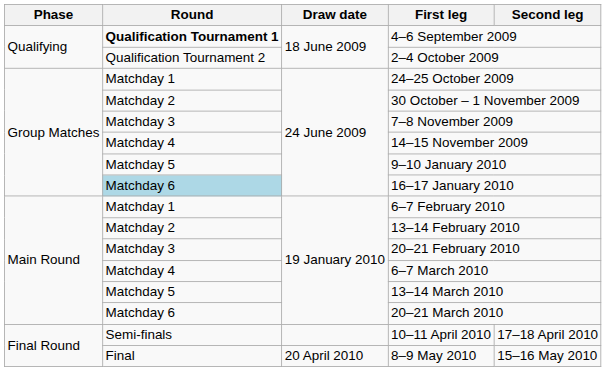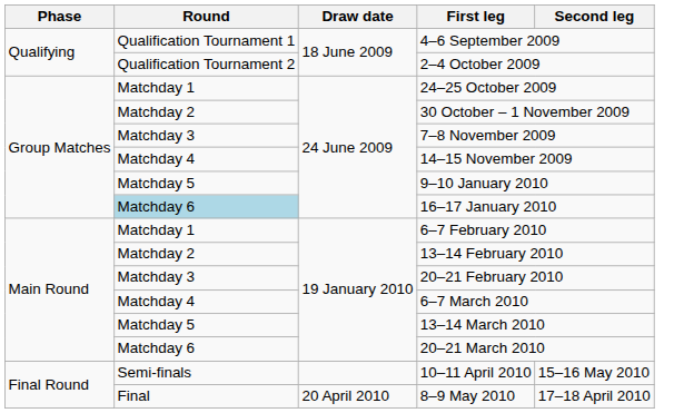 <table class="wikitable" border="1">
 <tr>
 <th>Phase</th>
 <th>Round</th>
 <th>Draw date</th>
 <th>First leg</th>
 <th>Second leg</th>
 </tr>
 <tr>
 <td rowspan=2>Qualifying</td>
-<td><strong>Qualification Tournament 1</strong></td>
+<td>Qualification Tournament 1</td>
 <td rowspan=2>18 June 2009</td>
 <td colspan=2>4–6 September 2009</td>
 </tr>
 <tr>
 <td>Qualification Tournament 2</td>
 <td colspan=2>2–4 October 2009</td>
 </tr>
 <tr>
 <td rowspan=6>Group Matches</td>
 <td>Matchday 1</td>
 <td rowspan=6>24 June 2009</td>
 <td colspan=2>24–25 October 2009</td>
 </tr>
 <tr>
 <td>Matchday 2</td>
 <td colspan=2>30 October – 1 November 2009</td>
 </tr>
 <tr>
 <td>Matchday 3</td>
 <td colspan=2>7–8 November 2009</td>
 </tr>
 <tr>
 <td>Matchday 4</td>
 <td colspan=2>14–15 November 2009</td>
 </tr>
 <tr>
 <td>Matchday 5</td>
 <td colspan=2>9–10 January 2010</td>
 </tr>
 <tr>
 <td style="background: lightblue;">Matchday 6</td>
 <td colspan=2>16–17 January 2010</td>
 </tr>
 <tr>
 <td rowspan=6>Main Round</td>
 <td>Matchday 1</td>
 <td rowspan=6>19 January 2010</td>
 <td colspan=2>6–7 February 2010</td>
 </tr>
 <tr>
 <td>Matchday 2</td>
 <td colspan=2>13–14 February 2010</td>
 </tr>
 <tr>
 <td>Matchday 3</td>
 <td colspan=2>20–21 February 2010</td>
 </tr>
 <tr>
 <td>Matchday 4</td>
 <td colspan=2>6–7 March 2010</td>
 </tr>
 <tr>
 <td>Matchday 5</td>
 <td colspan=2>13–14 March 2010</td>
 </tr>
 <tr>
 <td>Matchday 6</td>
 <td colspan=2>20–21 March 2010</td>
 </tr>
 <tr>
 <td rowspan=2>Final Round</td>
 <td>Semi-finals</td>
 <td></td>
 <td>10–11 April 2010</td>
-<td>17–18 April 2010</td>
+<td>15–16 May 2010</td>
 </tr>
 <tr>
 <td>Final</td>
 <td>20 April 2010</td>
 <td>8–9 May 2010</td>
-<td>15–16 May 2010</td>
+<td>17–18 April 2010</td>
 </tr>
 </table>
